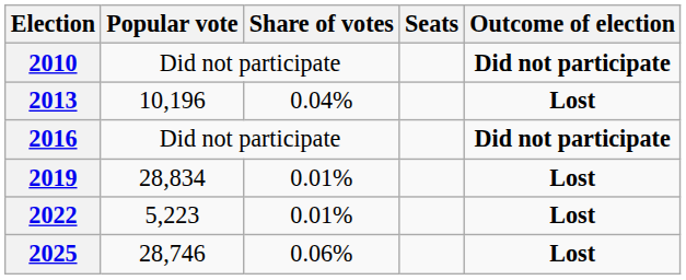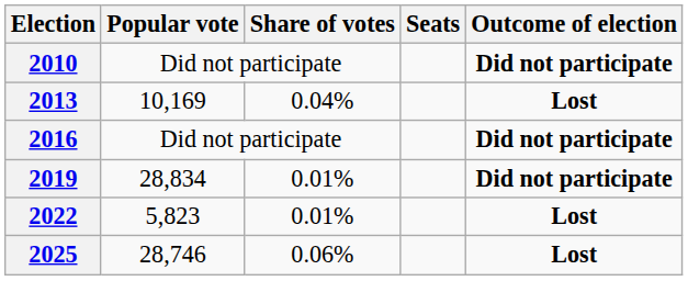 <table class="sortable wikitable" style="text-align:center">
 <tr>
 <th>Election</th>
 <th>Popular vote</th>
 <th>Share of votes</th>
 <th>Seats</th>
 <th>Outcome of election</th>
 </tr>
 <tr>
 <th><a href='#'>2010</a></th>
 <td colspan="2">Did not participate</td>
 <td></td>
 <td><strong>Did not participate</strong></td>
 </tr>
 <tr>
 <th><a href='#'>2013</a></th>
-<td>10,196</td>
+<td>10,169</td>
 <td>0.04%</td>
 <td></td>
 <td><strong>Lost</strong></td>
 </tr>
 <tr>
 <th><a href='#'>2016</a></th>
 <td colspan="2">Did not participate</td>
 <td></td>
 <td><strong>Did not participate</strong></td>
 </tr>
 <tr>
 <th><a href='#'>2019</a></th>
 <td>28,834</td>
 <td>0.01%</td>
 <td></td>
-<td><strong>Lost</strong></td>
+<td><strong>Did not participate</strong></td>
 </tr>
 <tr>
 <th><a href='#'>2022</a></th>
-<td>5,223</td>
+<td>5,823</td>
 <td>0.01%</td>
 <td></td>
 <td><strong>Lost</strong></td>
 </tr>
 <tr>
 <th><a href='#'>2025</a></th>
 <td>28,746</td>
 <td>0.06%</td>
 <td></td>
 <td><strong>Lost</strong></td>
 </tr>
 </table>
